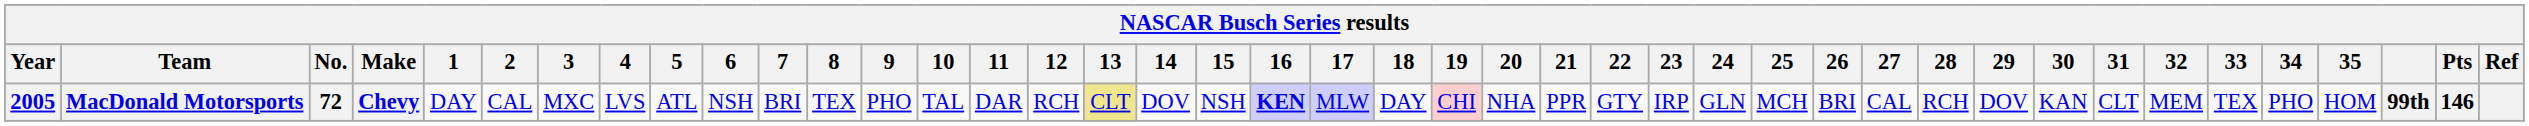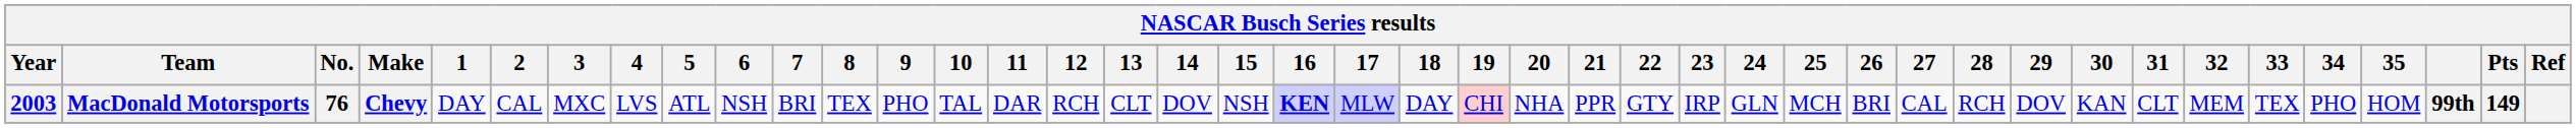 <table class="wikitable" style="text-align:center; font-size:75%">
 <tr>
 <th colspan=42><a href='#'>NASCAR Busch Series</a> results</th>
 </tr>
 <tr>
 <th>Year</th>
 <th>Team</th>
 <th>No.</th>
 <th>Make</th>
 <th>1</th>
 <th>2</th>
 <th>3</th>
 <th>4</th>
 <th>5</th>
 <th>6</th>
 <th>7</th>
 <th>8</th>
 <th>9</th>
 <th>10</th>
 <th>11</th>
 <th>12</th>
 <th>13</th>
 <th>14</th>
 <th>15</th>
 <th>16</th>
 <th>17</th>
 <th>18</th>
 <th>19</th>
 <th>20</th>
 <th>21</th>
 <th>22</th>
 <th>23</th>
 <th>24</th>
 <th>25</th>
 <th>26</th>
 <th>27</th>
 <th>28</th>
 <th>29</th>
 <th>30</th>
 <th>31</th>
 <th>32</th>
 <th>33</th>
 <th>34</th>
 <th>35</th>
 <th></th>
 <th>Pts</th>
 <th>Ref</th>
 </tr>
 <tr>
-<th><a href='#'>2005</a></th>
+<th><a href='#'>2003</a></th>
 <th><a href='#'>MacDonald Motorsports</a></th>
-<th>72</th>
+<th>76</th>
 <th><a href='#'>Chevy</a></th>
 <td><a href='#'>DAY</a></td>
 <td><a href='#'>CAL</a></td>
 <td><a href='#'>MXC</a></td>
 <td><a href='#'>LVS</a></td>
 <td><a href='#'>ATL</a></td>
 <td><a href='#'>NSH</a></td>
 <td><a href='#'>BRI</a></td>
 <td><a href='#'>TEX</a></td>
 <td><a href='#'>PHO</a></td>
 <td><a href='#'>TAL</a></td>
 <td><a href='#'>DAR</a></td>
 <td><a href='#'>RCH</a></td>
-<td style="background: khaki;"><a href='#'>CLT</a></td>
+<td><a href='#'>CLT</a></td>
 <td><a href='#'>DOV</a></td>
 <td><a href='#'>NSH</a></td>
 <td style="background:#CFCFFF;"><strong><a href='#'>KEN</a><br></strong></td>
 <td style="background:#CFCFFF;"><a href='#'>MLW</a><br></td>
 <td><a href='#'>DAY</a></td>
 <td style="background:#FFCFCF;"><a href='#'>CHI</a><br></td>
 <td><a href='#'>NHA</a></td>
 <td><a href='#'>PPR</a></td>
 <td><a href='#'>GTY</a></td>
 <td><a href='#'>IRP</a></td>
 <td><a href='#'>GLN</a></td>
 <td><a href='#'>MCH</a></td>
 <td><a href='#'>BRI</a></td>
 <td><a href='#'>CAL</a></td>
 <td><a href='#'>RCH</a></td>
 <td><a href='#'>DOV</a></td>
 <td><a href='#'>KAN</a></td>
 <td><a href='#'>CLT</a></td>
 <td><a href='#'>MEM</a></td>
 <td><a href='#'>TEX</a></td>
 <td><a href='#'>PHO</a></td>
 <td><a href='#'>HOM</a></td>
 <th>99th</th>
-<th>146</th>
+<th>149</th>
 <th></th>
 </tr>
 </table>
